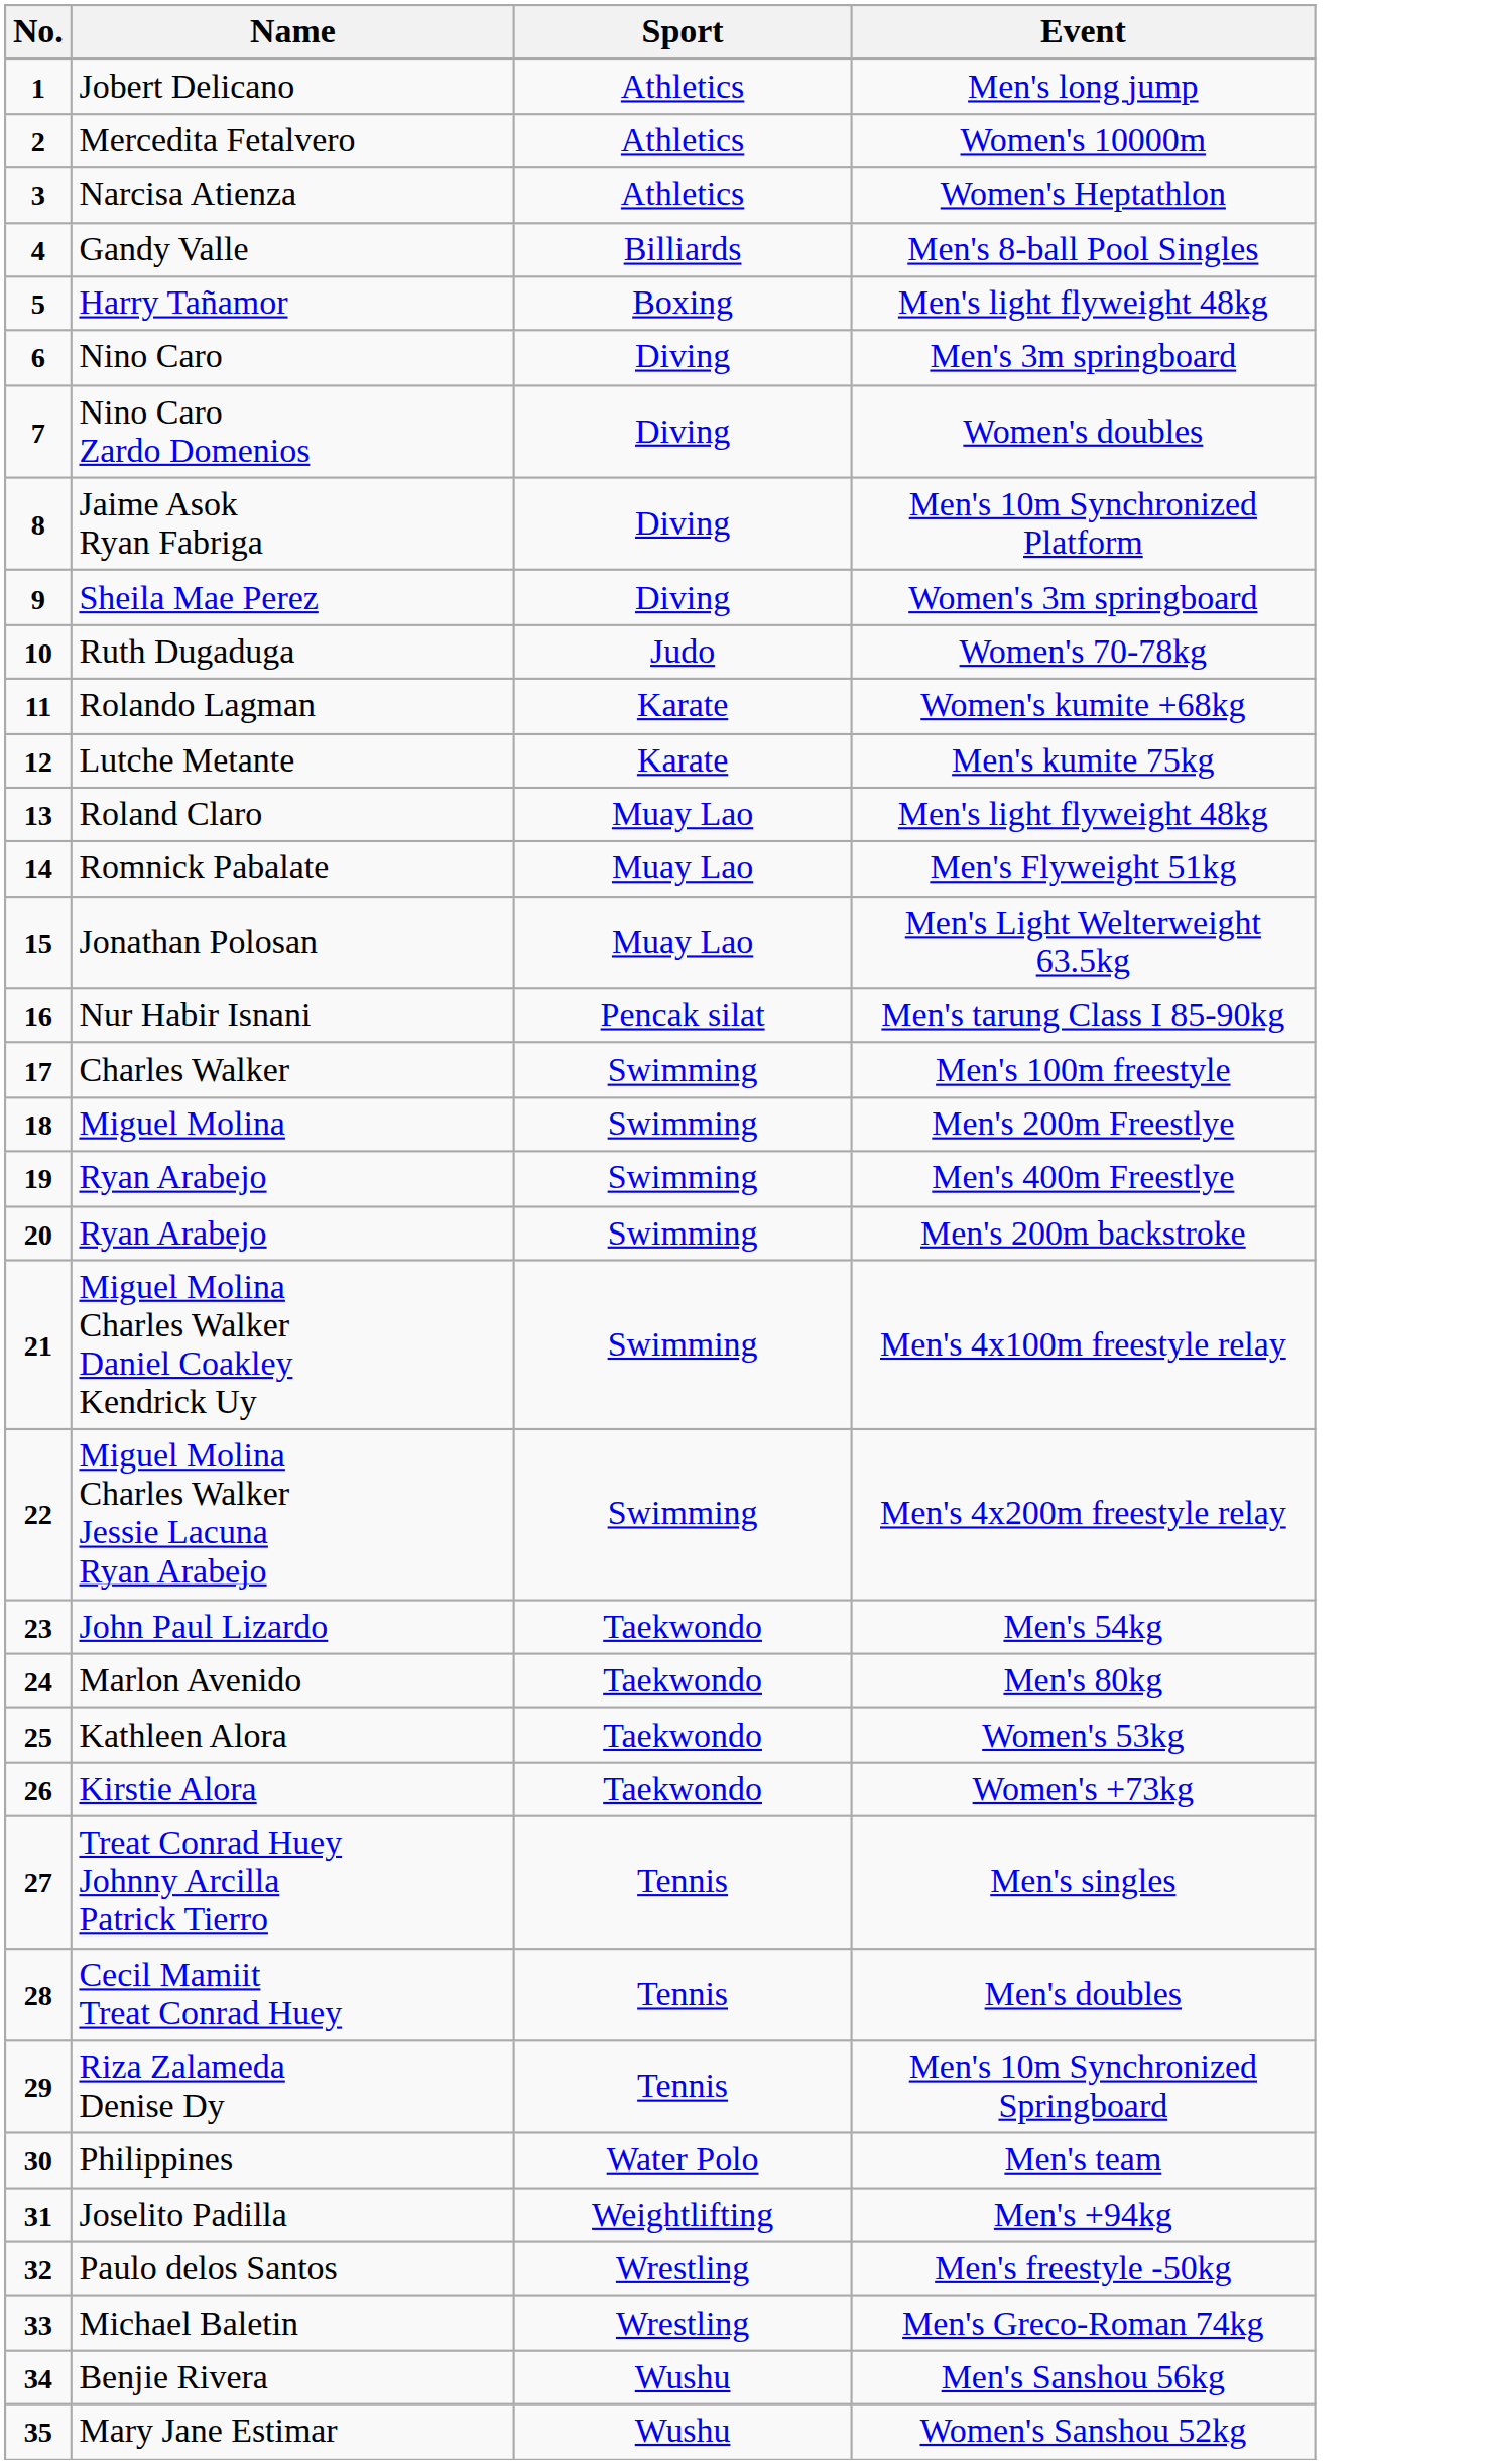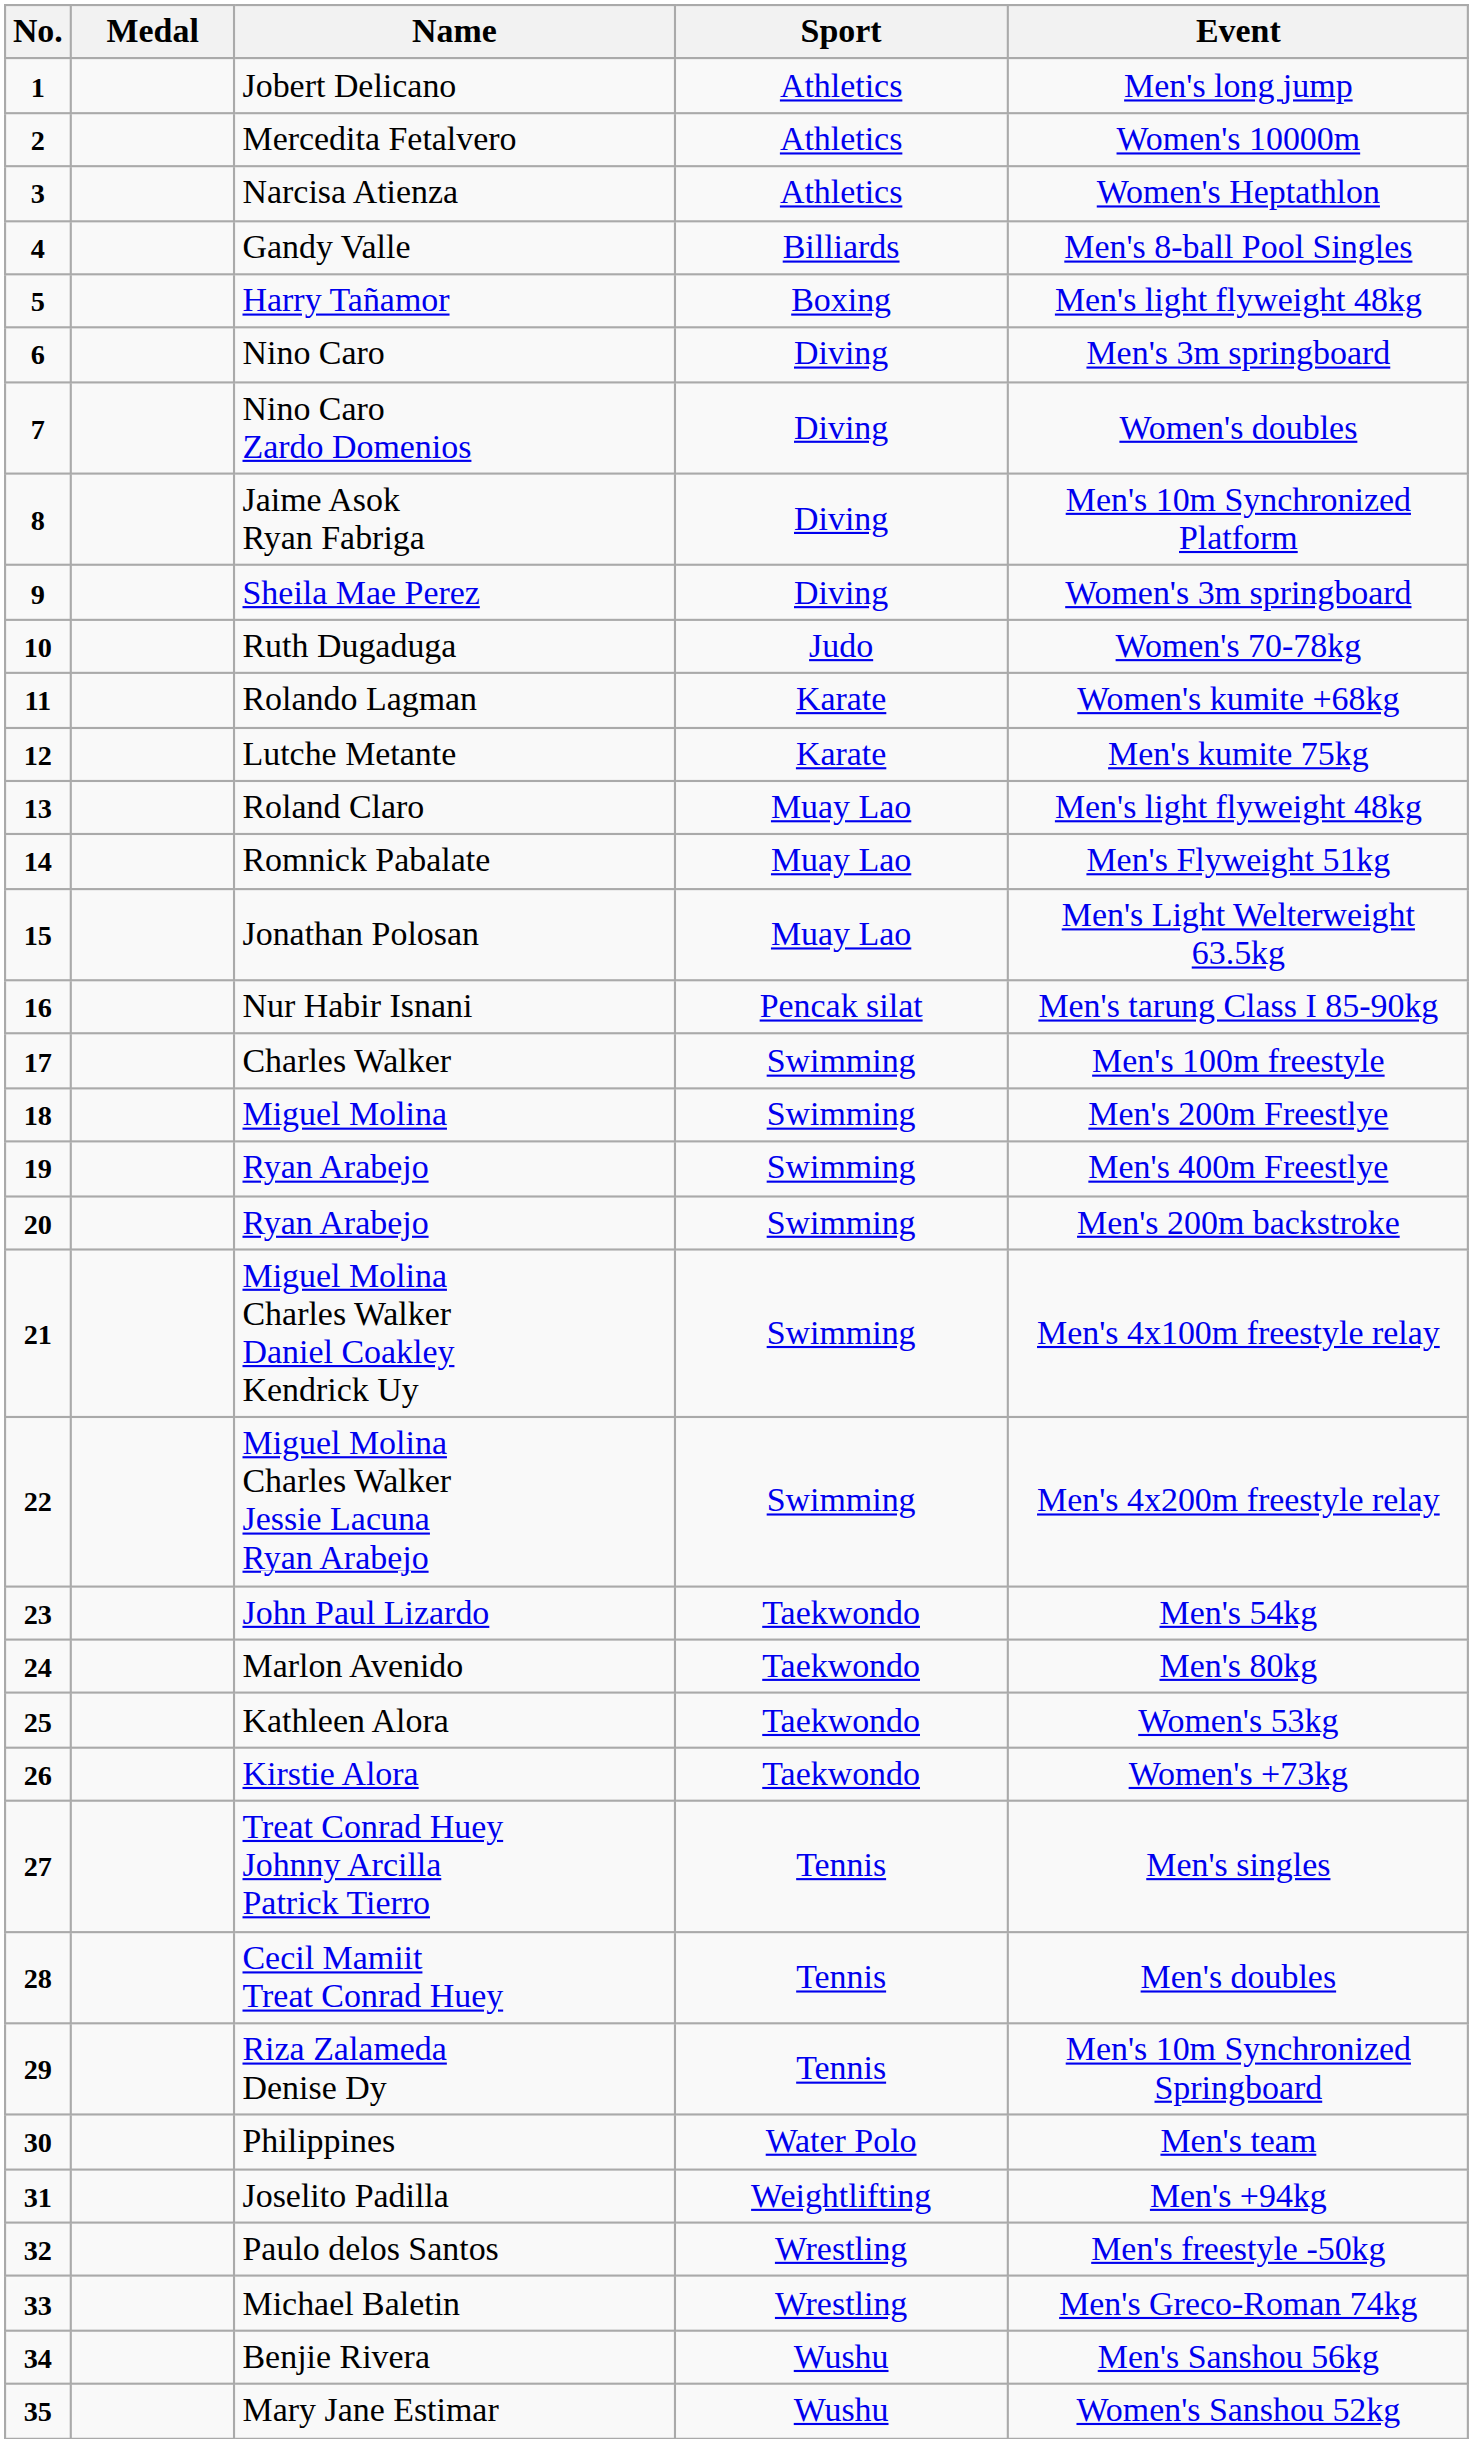 <table class="wikitable" style="font-size:100%; text-align:center;">
 <tr>
 <th width="10">No.</th>
+<th width="70">Medal</th>
 <th width="200">Name</th>
 <th width="150">Sport</th>
 <th width="210">Event</th>
 </tr>
 <tr>
 <td><small><strong>1</strong></small></td>
+<td></td>
 <td align=left>Jobert Delicano</td>
 <td> <a href='#'>Athletics</a></td>
 <td><a href='#'>Men's long jump</a></td>
 </tr>
 <tr>
 <td><small><strong>2</strong></small></td>
+<td></td>
 <td align=left>Mercedita Fetalvero</td>
 <td> <a href='#'>Athletics</a></td>
 <td><a href='#'>Women's 10000m</a></td>
 </tr>
 <tr>
 <td><small><strong>3</strong></small></td>
+<td></td>
 <td align=left>Narcisa Atienza</td>
 <td> <a href='#'>Athletics</a></td>
 <td><a href='#'>Women's Heptathlon</a></td>
 </tr>
 <tr>
 <td><small><strong>4</strong></small></td>
+<td></td>
 <td align=left>Gandy Valle</td>
 <td> <a href='#'>Billiards</a></td>
 <td><a href='#'>Men's 8-ball Pool Singles</a></td>
 </tr>
 <tr>
 <td><small><strong>5</strong></small></td>
+<td></td>
 <td align=left><a href='#'>Harry Tañamor</a></td>
 <td> <a href='#'>Boxing</a></td>
 <td><a href='#'>Men's light flyweight 48kg</a></td>
 </tr>
 <tr>
 <td><small><strong>6</strong></small></td>
+<td></td>
 <td align=left>Nino Caro</td>
 <td> <a href='#'>Diving</a></td>
 <td><a href='#'>Men's 3m springboard</a></td>
 </tr>
 <tr>
 <td><small><strong>7</strong></small></td>
+<td></td>
 <td align=left>Nino Caro<br><a href='#'>Zardo Domenios</a></td>
 <td> <a href='#'>Diving</a></td>
 <td><a href='#'>Women's doubles</a></td>
 </tr>
 <tr>
 <td><small><strong>8</strong></small></td>
+<td></td>
 <td align=left>Jaime Asok<br>Ryan Fabriga</td>
 <td> <a href='#'>Diving</a></td>
 <td><a href='#'>Men's 10m Synchronized Platform</a></td>
 </tr>
 <tr>
 <td><small><strong>9</strong></small></td>
+<td></td>
 <td align=left><a href='#'>Sheila Mae Perez</a></td>
 <td> <a href='#'>Diving</a></td>
 <td><a href='#'>Women's 3m springboard</a></td>
 </tr>
 <tr>
 <td><small><strong>10</strong></small></td>
+<td></td>
 <td align=left>Ruth Dugaduga</td>
 <td> <a href='#'>Judo</a></td>
 <td><a href='#'>Women's 70-78kg</a></td>
 </tr>
 <tr>
 <td><small><strong>11</strong></small></td>
+<td></td>
 <td align=left>Rolando Lagman</td>
 <td> <a href='#'>Karate</a></td>
 <td><a href='#'>Women's kumite +68kg</a></td>
 </tr>
 <tr>
 <td><small><strong>12</strong></small></td>
+<td></td>
 <td align=left>Lutche Metante</td>
 <td> <a href='#'>Karate</a></td>
 <td><a href='#'>Men's kumite 75kg</a></td>
 </tr>
 <tr>
 <td><small><strong>13</strong></small></td>
+<td></td>
 <td align=left>Roland Claro</td>
 <td> <a href='#'>Muay Lao</a></td>
 <td><a href='#'>Men's light flyweight 48kg</a></td>
 </tr>
 <tr>
 <td><small><strong>14</strong></small></td>
+<td></td>
 <td align=left>Romnick Pabalate</td>
 <td> <a href='#'>Muay Lao</a></td>
 <td><a href='#'>Men's Flyweight 51kg</a></td>
 </tr>
 <tr>
 <td><small><strong>15</strong></small></td>
+<td></td>
 <td align=left>Jonathan Polosan</td>
 <td> <a href='#'>Muay Lao</a></td>
 <td><a href='#'>Men's Light Welterweight 63.5kg</a></td>
 </tr>
 <tr>
 <td><small><strong>16</strong></small></td>
+<td></td>
 <td align=left>Nur Habir Isnani</td>
 <td> <a href='#'>Pencak silat</a></td>
 <td><a href='#'>Men's tarung Class I 85-90kg</a></td>
 </tr>
 <tr>
 <td><small><strong>17</strong></small></td>
+<td></td>
 <td align=left>Charles Walker</td>
 <td> <a href='#'>Swimming</a></td>
 <td><a href='#'>Men's 100m freestyle</a></td>
 </tr>
 <tr>
 <td><small><strong>18</strong></small></td>
+<td></td>
 <td align=left><a href='#'>Miguel Molina</a></td>
 <td> <a href='#'>Swimming</a></td>
 <td><a href='#'>Men's 200m Freestlye</a></td>
 </tr>
 <tr>
 <td><small><strong>19</strong></small></td>
+<td></td>
 <td align=left><a href='#'>Ryan Arabejo</a></td>
 <td> <a href='#'>Swimming</a></td>
 <td><a href='#'>Men's 400m Freestlye</a></td>
 </tr>
 <tr>
 <td><small><strong>20</strong></small></td>
+<td></td>
 <td align=left><a href='#'>Ryan Arabejo</a></td>
 <td> <a href='#'>Swimming</a></td>
 <td><a href='#'>Men's 200m backstroke</a></td>
 </tr>
 <tr>
 <td><small><strong>21</strong></small></td>
+<td></td>
 <td align=left><a href='#'>Miguel Molina</a><br>Charles Walker<br><a href='#'>Daniel Coakley</a><br>Kendrick Uy</td>
 <td> <a href='#'>Swimming</a></td>
 <td><a href='#'>Men's 4x100m freestyle relay</a></td>
 </tr>
 <tr>
 <td><small><strong>22</strong></small></td>
+<td></td>
 <td align=left><a href='#'>Miguel Molina</a><br>Charles Walker<br><a href='#'>Jessie Lacuna</a><br><a href='#'>Ryan Arabejo</a></td>
 <td> <a href='#'>Swimming</a></td>
 <td><a href='#'>Men's 4x200m freestyle relay</a></td>
 </tr>
 <tr>
 <td><small><strong>23</strong></small></td>
+<td></td>
 <td align=left><a href='#'>John Paul Lizardo</a></td>
 <td> <a href='#'>Taekwondo</a></td>
 <td><a href='#'>Men's 54kg</a></td>
 </tr>
 <tr>
 <td><small><strong>24</strong></small></td>
+<td></td>
 <td align=left>Marlon Avenido</td>
 <td> <a href='#'>Taekwondo</a></td>
 <td><a href='#'>Men's 80kg</a></td>
 </tr>
 <tr>
 <td><small><strong>25</strong></small></td>
+<td></td>
 <td align=left>Kathleen Alora</td>
 <td> <a href='#'>Taekwondo</a></td>
 <td><a href='#'>Women's 53kg</a></td>
 </tr>
 <tr>
 <td><small><strong>26</strong></small></td>
+<td></td>
 <td align=left><a href='#'>Kirstie Alora</a></td>
 <td> <a href='#'>Taekwondo</a></td>
 <td><a href='#'>Women's +73kg</a></td>
 </tr>
 <tr>
 <td><small><strong>27</strong></small></td>
+<td></td>
 <td align=left><a href='#'>Treat Conrad Huey</a><br><a href='#'>Johnny Arcilla</a><br><a href='#'>Patrick Tierro</a></td>
 <td> <a href='#'>Tennis</a></td>
 <td><a href='#'>Men's singles</a></td>
 </tr>
 <tr>
 <td><small><strong>28</strong></small></td>
+<td></td>
 <td align=left><a href='#'>Cecil Mamiit</a><br><a href='#'>Treat Conrad Huey</a></td>
 <td> <a href='#'>Tennis</a></td>
 <td><a href='#'>Men's doubles</a></td>
 </tr>
 <tr>
 <td><small><strong>29</strong></small></td>
+<td></td>
 <td align=left><a href='#'>Riza Zalameda</a><br>Denise Dy</td>
 <td> <a href='#'>Tennis</a></td>
 <td><a href='#'>Men's 10m Synchronized Springboard</a></td>
 </tr>
 <tr>
 <td><small><strong>30</strong></small></td>
+<td></td>
 <td align=left>Philippines</td>
 <td> <a href='#'>Water Polo</a></td>
 <td><a href='#'>Men's team</a></td>
 </tr>
 <tr>
 <td><small><strong>31</strong></small></td>
+<td></td>
 <td align=left>Joselito Padilla</td>
 <td> <a href='#'>Weightlifting</a></td>
 <td><a href='#'>Men's +94kg</a></td>
 </tr>
 <tr>
 <td><small><strong>32</strong></small></td>
+<td></td>
 <td align=left>Paulo delos Santos</td>
 <td> <a href='#'>Wrestling</a></td>
 <td><a href='#'>Men's freestyle -50kg</a></td>
 </tr>
 <tr>
 <td><small><strong>33</strong></small></td>
+<td></td>
 <td align=left>Michael Baletin</td>
 <td> <a href='#'>Wrestling</a></td>
 <td><a href='#'>Men's Greco-Roman 74kg</a></td>
 </tr>
 <tr>
 <td><small><strong>34</strong></small></td>
+<td></td>
 <td align=left>Benjie Rivera</td>
 <td> <a href='#'>Wushu</a></td>
 <td><a href='#'>Men's Sanshou 56kg</a></td>
 </tr>
 <tr>
 <td><small><strong>35</strong></small></td>
+<td></td>
 <td align=left>Mary Jane Estimar</td>
 <td> <a href='#'>Wushu</a></td>
 <td><a href='#'>Women's Sanshou 52kg</a></td>
 </tr>
 </table>
